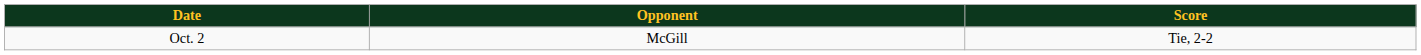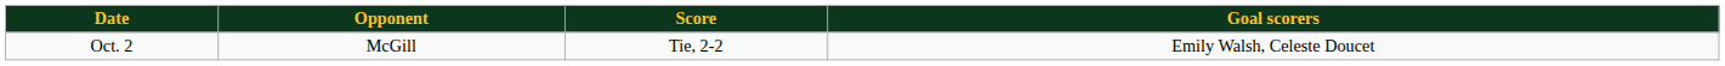 <table class="wikitable" style="width:80%;">
 <tr style="text-align:center; background:#0c371d; color:#ffc322;">
 <td><strong>Date</strong></td>
 <td><strong>Opponent</strong></td>
 <td><strong>Score</strong></td>
+<td><strong>Goal scorers</strong></td>
 </tr>
 <tr style="text-align:center;" bgcolor="">
 <td>Oct. 2</td>
 <td>McGill</td>
 <td>Tie, 2-2</td>
+<td>Emily Walsh, Celeste Doucet</td>
 </tr>
 </table>
